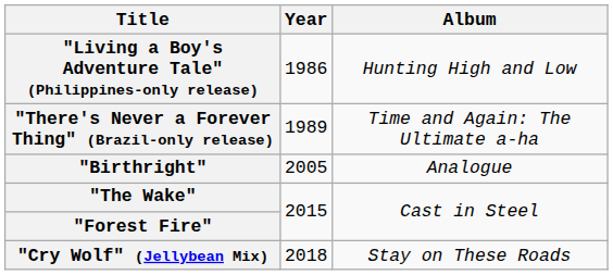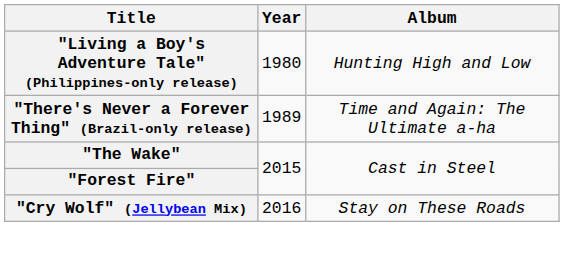 <table class="wikitable plainrowheaders" style="text-align:center;">
 <tr>
 <th scope="col" style="width:15em;">Title</th>
 <th scope="col" style="width:2em;">Year</th>
 <th scope="col" style="width:15em;">Album</th>
 </tr>
 <tr>
 <th scope="row">"Living a Boy's Adventure Tale" <small>(Philippines-only release)</small></th>
-<td>1986</td>
+<td>1980</td>
 <td><em>Hunting High and Low</em></td>
 </tr>
 <tr>
 <th scope="row">"There's Never a Forever Thing" <small>(Brazil-only release)</small></th>
 <td>1989</td>
 <td><em>Time and Again: The Ultimate a-ha</em></td>
-</tr>
-<tr>
-<th scope="row">"Birthright"</th>
-<td>2005</td>
-<td><em>Analogue</em></td>
 </tr>
 <tr>
 <th scope="row">"The Wake"</th>
 <td rowspan="2">2015</td>
 <td rowspan="2"><em>Cast in Steel</em></td>
 </tr>
 <tr>
 <th scope="row">"Forest Fire"</th>
 </tr>
 <tr>
 <th scope="row">"Cry Wolf" <small>(<a href='#'>Jellybean</a> Mix)</small></th>
-<td>2018</td>
+<td>2016</td>
 <td><em>Stay on These Roads</em></td>
 </tr>
 </table>
